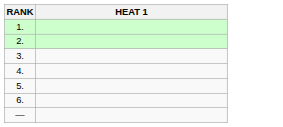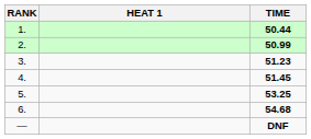 <table class="wikitable" style="border-collapse: collapse; font-size: 90%;">
 <tr>
 <th>RANK</th>
 <th style="width: 20em">HEAT 1</th>
+<th style="width: 5em">TIME</th>
 </tr>
 <tr style="background:#ccffcc;">
 <td align="center">1.</td>
 <td></td>
+<td align="center"><strong>50.44 </strong></td>
 </tr>
 <tr style="background:#ccffcc;">
 <td align="center">2.</td>
 <td></td>
+<td align="center"><strong>50.99 </strong></td>
 </tr>
 <tr>
 <td align="center">3.</td>
 <td></td>
+<td align="center"><strong>51.23 </strong></td>
 </tr>
 <tr>
 <td align="center">4.</td>
 <td></td>
+<td align="center"><strong>51.45 </strong></td>
 </tr>
 <tr>
 <td align="center">5.</td>
 <td></td>
+<td align="center"><strong>53.25 </strong></td>
 </tr>
 <tr>
 <td align="center">6.</td>
 <td></td>
+<td align="center"><strong>54.68 </strong></td>
 </tr>
 <tr>
 <td align="center">—</td>
 <td></td>
+<td align="center"><strong>DNF </strong></td>
 </tr>
 </table>
